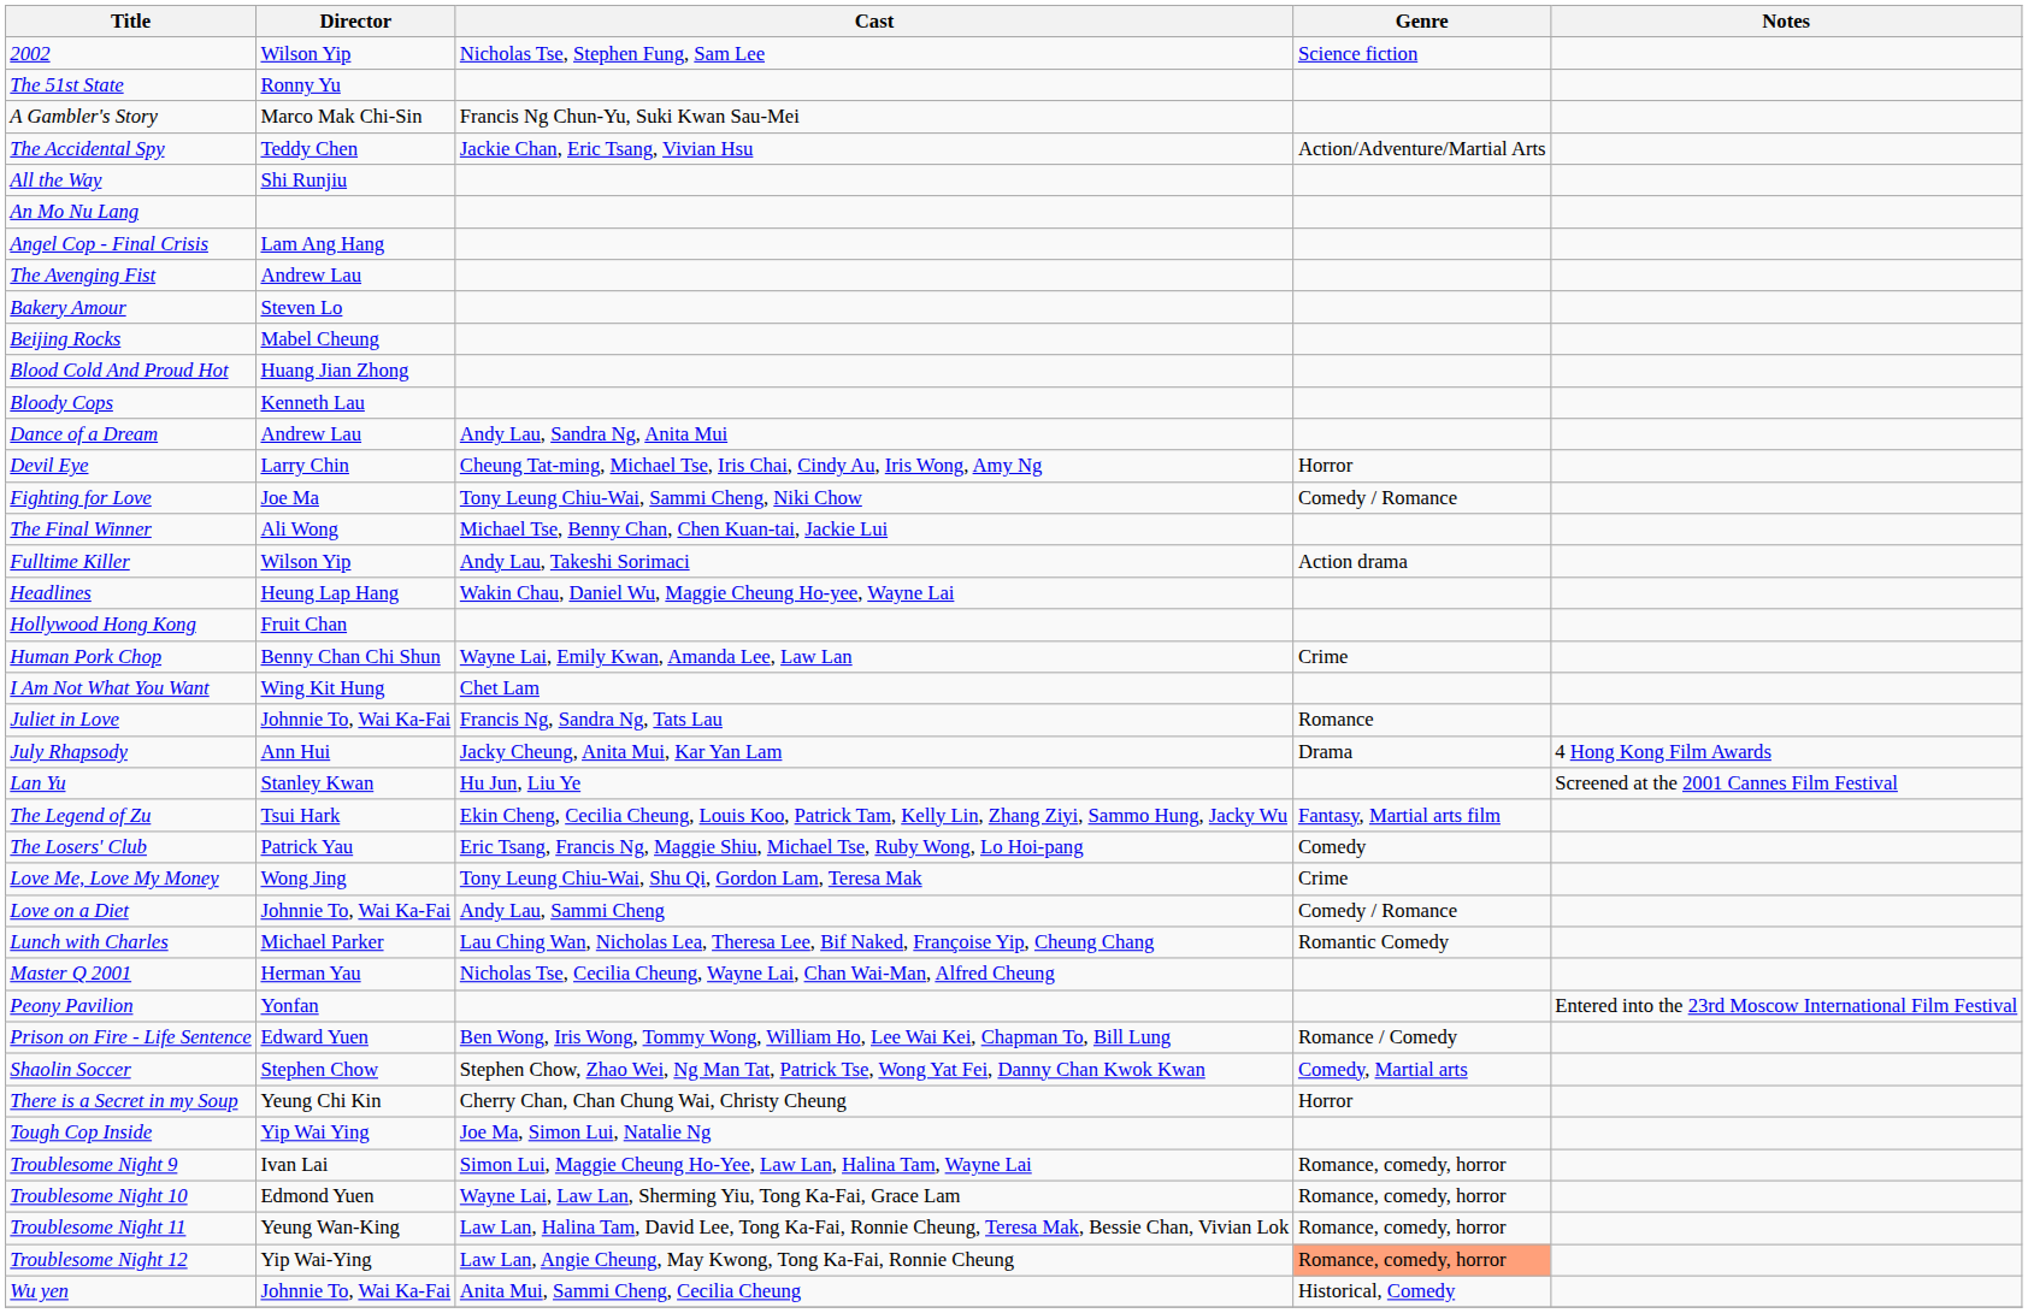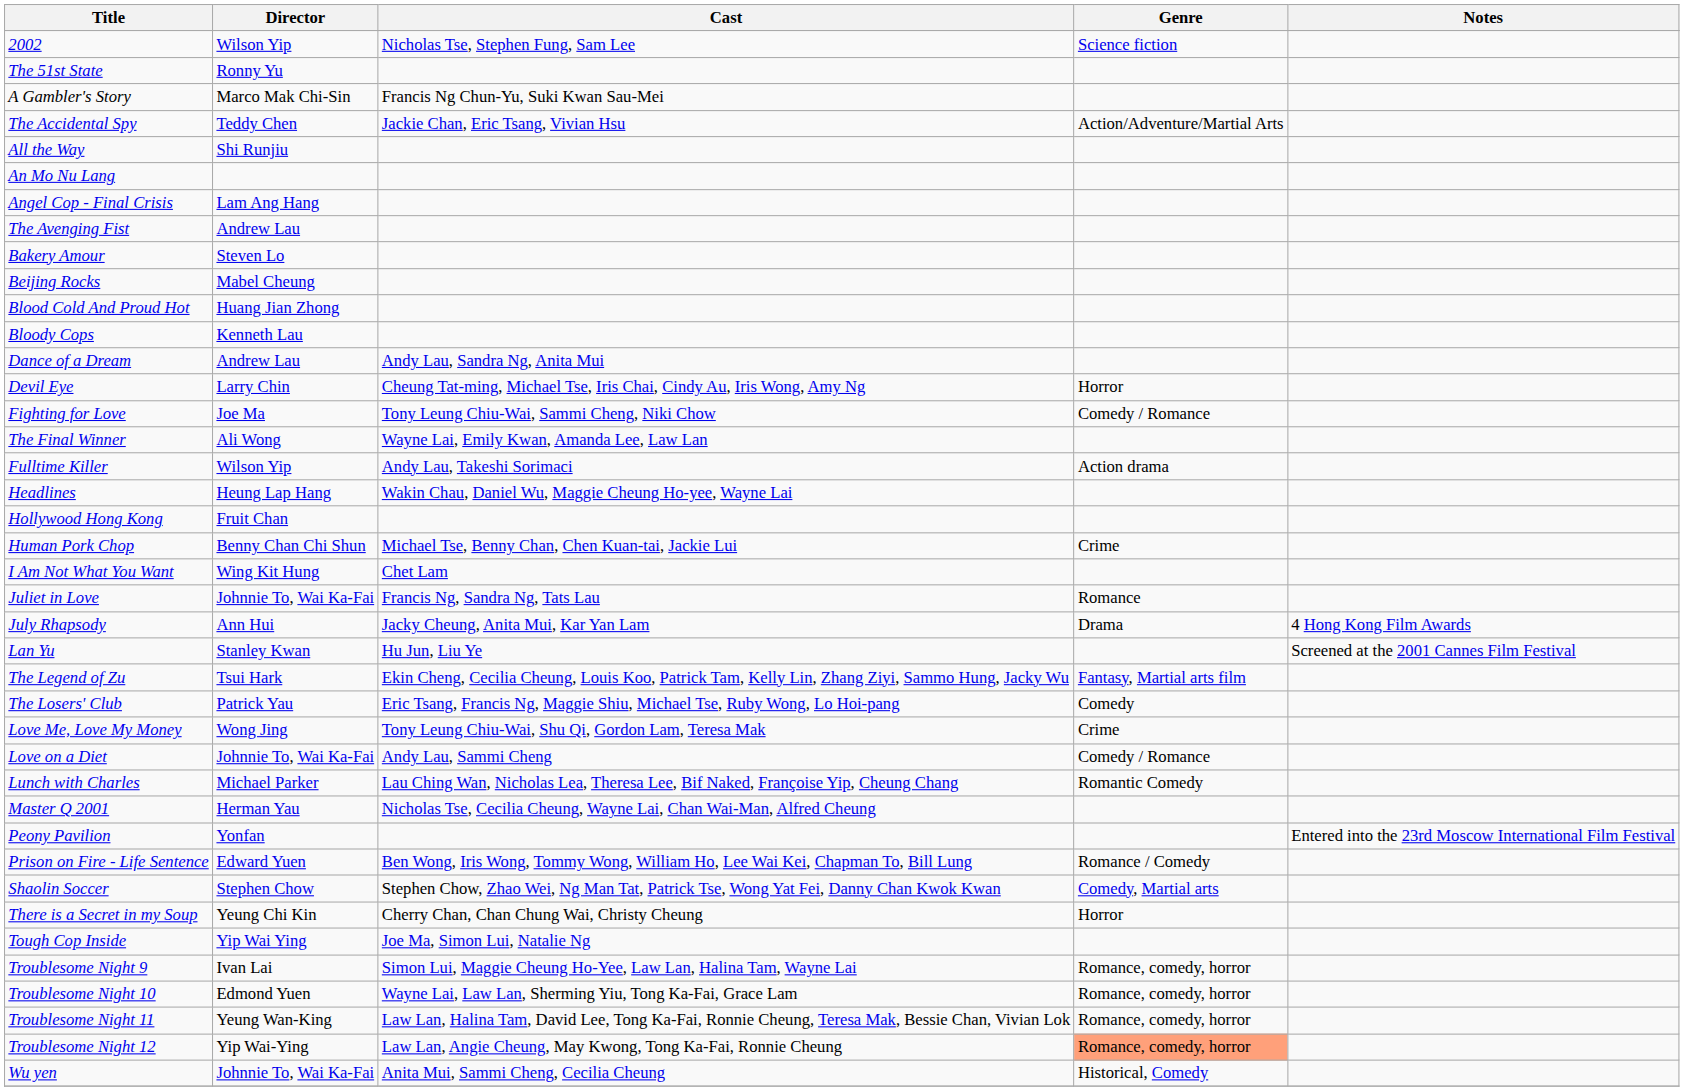 <table class="wikitable sortable">
 <tr>
 <th>Title</th>
 <th>Director</th>
 <th>Cast</th>
 <th>Genre</th>
 <th>Notes</th>
 </tr>
 <tr>
 </tr>
 <tr>
 <td><em><a href='#'>2002</a></em></td>
 <td><a href='#'>Wilson Yip</a></td>
 <td><a href='#'>Nicholas Tse</a>, <a href='#'>Stephen Fung</a>, <a href='#'>Sam Lee</a></td>
 <td><a href='#'>Science fiction</a></td>
 <td></td>
 </tr>
 <tr>
 <td><em><a href='#'>The 51st State</a></em></td>
 <td><a href='#'>Ronny Yu</a></td>
 <td></td>
 <td></td>
 <td></td>
 </tr>
 <tr>
 <td><em>A Gambler's Story</em></td>
 <td>Marco Mak Chi-Sin</td>
 <td>Francis Ng Chun-Yu, Suki Kwan Sau-Mei</td>
 <td></td>
 <td></td>
 </tr>
 <tr>
 <td><em><a href='#'>The Accidental Spy</a></em></td>
 <td><a href='#'>Teddy Chen</a></td>
 <td><a href='#'>Jackie Chan</a>, <a href='#'>Eric Tsang</a>, <a href='#'>Vivian Hsu</a></td>
 <td>Action/Adventure/Martial Arts</td>
 <td></td>
 </tr>
 <tr>
 <td><em><a href='#'>All the Way</a></em></td>
 <td><a href='#'>Shi Runjiu</a></td>
 <td></td>
 <td></td>
 <td></td>
 </tr>
 <tr>
 <td><em><a href='#'>An Mo Nu Lang</a></em></td>
 <td></td>
 <td></td>
 <td></td>
 <td></td>
 </tr>
 <tr>
 <td><em><a href='#'>Angel Cop - Final Crisis</a></em></td>
 <td><a href='#'>Lam Ang Hang</a></td>
 <td></td>
 <td></td>
 <td></td>
 </tr>
 <tr>
 <td><em><a href='#'>The Avenging Fist</a></em></td>
 <td><a href='#'>Andrew Lau</a></td>
 <td></td>
 <td></td>
 <td></td>
 </tr>
 <tr>
 <td><em><a href='#'>Bakery Amour</a></em></td>
 <td><a href='#'>Steven Lo</a></td>
 <td></td>
 <td></td>
 <td></td>
 </tr>
 <tr>
 <td><em><a href='#'>Beijing Rocks</a></em></td>
 <td><a href='#'>Mabel Cheung</a></td>
 <td></td>
 <td></td>
 <td></td>
 </tr>
 <tr>
 <td><em><a href='#'>Blood Cold And Proud Hot</a></em></td>
 <td><a href='#'>Huang Jian Zhong</a></td>
 <td></td>
 <td></td>
 <td></td>
 </tr>
 <tr>
 <td><em><a href='#'>Bloody Cops</a></em></td>
 <td><a href='#'>Kenneth Lau</a></td>
 <td></td>
 <td></td>
 <td></td>
 </tr>
 <tr>
 <td><em><a href='#'>Dance of a Dream</a></em></td>
 <td><a href='#'>Andrew Lau</a></td>
 <td><a href='#'>Andy Lau</a>, <a href='#'>Sandra Ng</a>, <a href='#'>Anita Mui</a></td>
 <td></td>
 <td></td>
 </tr>
 <tr>
 <td><em><a href='#'>Devil Eye</a></em></td>
 <td><a href='#'>Larry Chin</a></td>
 <td><a href='#'>Cheung Tat-ming</a>, <a href='#'>Michael Tse</a>, <a href='#'>Iris Chai</a>, <a href='#'>Cindy Au</a>, <a href='#'>Iris Wong</a>, <a href='#'>Amy Ng</a></td>
 <td>Horror</td>
 <td></td>
 </tr>
 <tr>
 <td><em><a href='#'>Fighting for Love</a></em></td>
 <td><a href='#'>Joe Ma</a></td>
 <td><a href='#'>Tony Leung Chiu-Wai</a>, <a href='#'>Sammi Cheng</a>, <a href='#'>Niki Chow</a></td>
 <td>Comedy / Romance</td>
 <td></td>
 </tr>
 <tr>
 <td><em><a href='#'>The Final Winner</a></em></td>
 <td><a href='#'>Ali Wong</a></td>
-<td><a href='#'>Michael Tse</a>, <a href='#'>Benny Chan</a>, <a href='#'>Chen Kuan-tai</a>, <a href='#'>Jackie Lui</a></td>
+<td><a href='#'>Wayne Lai</a>, <a href='#'>Emily Kwan</a>, <a href='#'>Amanda Lee</a>, <a href='#'>Law Lan</a></td>
 <td></td>
 <td></td>
 </tr>
 <tr>
 <td><em><a href='#'>Fulltime Killer</a></em></td>
 <td><a href='#'>Wilson Yip</a></td>
 <td><a href='#'>Andy Lau</a>, <a href='#'>Takeshi Sorimaci</a></td>
 <td>Action drama</td>
 <td></td>
 </tr>
 <tr>
 <td><em><a href='#'>Headlines</a></em></td>
 <td><a href='#'>Heung Lap Hang</a></td>
 <td><a href='#'>Wakin Chau</a>, <a href='#'>Daniel Wu</a>, <a href='#'>Maggie Cheung Ho-yee</a>, <a href='#'>Wayne Lai</a></td>
 <td></td>
 <td></td>
 </tr>
 <tr>
 <td><em><a href='#'>Hollywood Hong Kong</a></em></td>
 <td><a href='#'>Fruit Chan</a></td>
 <td></td>
 <td></td>
 <td></td>
 </tr>
 <tr>
 <td><em><a href='#'>Human Pork Chop</a></em></td>
 <td><a href='#'>Benny Chan Chi Shun</a></td>
-<td><a href='#'>Wayne Lai</a>, <a href='#'>Emily Kwan</a>, <a href='#'>Amanda Lee</a>, <a href='#'>Law Lan</a></td>
+<td><a href='#'>Michael Tse</a>, <a href='#'>Benny Chan</a>, <a href='#'>Chen Kuan-tai</a>, <a href='#'>Jackie Lui</a></td>
 <td>Crime</td>
 <td></td>
 </tr>
 <tr>
 <td><em><a href='#'>I Am Not What You Want</a></em></td>
 <td><a href='#'>Wing Kit Hung</a></td>
 <td><a href='#'>Chet Lam</a></td>
 <td></td>
 </tr>
 <tr>
 <td><em><a href='#'>Juliet in Love</a></em></td>
 <td><a href='#'>Johnnie To</a>, <a href='#'>Wai Ka-Fai</a></td>
 <td><a href='#'>Francis Ng</a>, <a href='#'>Sandra Ng</a>, <a href='#'>Tats Lau</a></td>
 <td>Romance</td>
 <td></td>
 </tr>
 <tr>
 <td><em><a href='#'>July Rhapsody</a></em></td>
 <td><a href='#'>Ann Hui</a></td>
 <td><a href='#'>Jacky Cheung</a>, <a href='#'>Anita Mui</a>, <a href='#'>Kar Yan Lam</a></td>
 <td>Drama</td>
 <td>4 <a href='#'>Hong Kong Film Awards</a></td>
 </tr>
 <tr>
 <td><em><a href='#'>Lan Yu</a></em></td>
 <td><a href='#'>Stanley Kwan</a></td>
 <td><a href='#'>Hu Jun</a>, <a href='#'>Liu Ye</a></td>
 <td></td>
 <td>Screened at the <a href='#'>2001 Cannes Film Festival</a></td>
 </tr>
 <tr>
 <td><em><a href='#'>The Legend of Zu</a></em></td>
 <td><a href='#'>Tsui Hark</a></td>
 <td><a href='#'>Ekin Cheng</a>, <a href='#'>Cecilia Cheung</a>, <a href='#'>Louis Koo</a>, <a href='#'>Patrick Tam</a>, <a href='#'>Kelly Lin</a>, <a href='#'>Zhang Ziyi</a>, <a href='#'>Sammo Hung</a>, <a href='#'>Jacky Wu</a></td>
 <td><a href='#'>Fantasy</a>, <a href='#'>Martial arts film</a></td>
 <td></td>
 </tr>
 <tr>
 <td><em><a href='#'>The Losers' Club</a></em></td>
 <td><a href='#'>Patrick Yau</a></td>
 <td><a href='#'>Eric Tsang</a>, <a href='#'>Francis Ng</a>, <a href='#'>Maggie Shiu</a>, <a href='#'>Michael Tse</a>, <a href='#'>Ruby Wong</a>, <a href='#'>Lo Hoi-pang</a></td>
 <td>Comedy</td>
 <td></td>
 </tr>
 <tr>
 <td><em><a href='#'>Love Me, Love My Money</a></em></td>
 <td><a href='#'>Wong Jing</a></td>
 <td><a href='#'>Tony Leung Chiu-Wai</a>, <a href='#'>Shu Qi</a>, <a href='#'>Gordon Lam</a>, <a href='#'>Teresa Mak</a></td>
 <td>Crime</td>
 <td></td>
 </tr>
 <tr>
 <td><em><a href='#'>Love on a Diet</a></em></td>
 <td><a href='#'>Johnnie To</a>, <a href='#'>Wai Ka-Fai</a></td>
 <td><a href='#'>Andy Lau</a>, <a href='#'>Sammi Cheng</a></td>
 <td>Comedy / Romance</td>
 <td></td>
 </tr>
 <tr>
 <td><em><a href='#'>Lunch with Charles</a></em></td>
 <td><a href='#'>Michael Parker</a></td>
 <td><a href='#'>Lau Ching Wan</a>, <a href='#'>Nicholas Lea</a>, <a href='#'>Theresa Lee</a>, <a href='#'>Bif Naked</a>, <a href='#'>Françoise Yip</a>, <a href='#'>Cheung Chang</a></td>
 <td>Romantic Comedy</td>
 <td></td>
 </tr>
 <tr>
 <td><em><a href='#'>Master Q 2001</a></em></td>
 <td><a href='#'>Herman Yau</a></td>
 <td><a href='#'>Nicholas Tse</a>, <a href='#'>Cecilia Cheung</a>, <a href='#'>Wayne Lai</a>, <a href='#'>Chan Wai-Man</a>, <a href='#'>Alfred Cheung</a></td>
 <td></td>
 <td></td>
 </tr>
 <tr>
 <td><em><a href='#'>Peony Pavilion</a></em></td>
 <td><a href='#'>Yonfan</a></td>
 <td></td>
 <td></td>
 <td>Entered into the <a href='#'>23rd Moscow International Film Festival</a></td>
 </tr>
 <tr>
 <td><em><a href='#'>Prison on Fire - Life Sentence</a></em></td>
 <td><a href='#'>Edward Yuen</a></td>
 <td><a href='#'>Ben Wong</a>, <a href='#'>Iris Wong</a>, <a href='#'>Tommy Wong</a>, <a href='#'>William Ho</a>, <a href='#'>Lee Wai Kei</a>, <a href='#'>Chapman To</a>, <a href='#'>Bill Lung</a></td>
 <td>Romance / Comedy</td>
 <td></td>
 </tr>
 <tr>
 <td><em><a href='#'>Shaolin Soccer</a></em></td>
 <td><a href='#'>Stephen Chow</a></td>
 <td>Stephen Chow, <a href='#'>Zhao Wei</a>, <a href='#'>Ng Man Tat</a>, <a href='#'>Patrick Tse</a>, <a href='#'>Wong Yat Fei</a>, <a href='#'>Danny Chan Kwok Kwan</a></td>
 <td><a href='#'>Comedy</a>, <a href='#'>Martial arts</a></td>
 <td></td>
 </tr>
 <tr>
 <td><em><a href='#'>There is a Secret in my Soup</a></em></td>
 <td>Yeung Chi Kin</td>
 <td>Cherry Chan, Chan Chung Wai, Christy Cheung</td>
 <td>Horror</td>
 <td></td>
 </tr>
 <tr>
 <td><em><a href='#'>Tough Cop Inside</a></em></td>
 <td><a href='#'>Yip Wai Ying</a></td>
 <td><a href='#'>Joe Ma</a>, <a href='#'>Simon Lui</a>, <a href='#'>Natalie Ng</a></td>
 <td></td>
 <td></td>
 </tr>
 <tr>
 <td><em><a href='#'>Troublesome Night 9</a></em></td>
 <td>Ivan Lai</td>
 <td><a href='#'>Simon Lui</a>, <a href='#'>Maggie Cheung Ho-Yee</a>, <a href='#'>Law Lan</a>, <a href='#'>Halina Tam</a>, <a href='#'>Wayne Lai</a></td>
 <td>Romance, comedy, horror</td>
 <td></td>
 </tr>
 <tr>
 <td><em><a href='#'>Troublesome Night 10</a></em></td>
 <td>Edmond Yuen</td>
 <td><a href='#'>Wayne Lai</a>, <a href='#'>Law Lan</a>, Sherming Yiu, Tong Ka-Fai, Grace Lam</td>
 <td>Romance, comedy, horror</td>
 <td></td>
 </tr>
 <tr>
 <td><em><a href='#'>Troublesome Night 11</a></em></td>
 <td>Yeung Wan-King</td>
 <td><a href='#'>Law Lan</a>, <a href='#'>Halina Tam</a>, David Lee, Tong Ka-Fai, Ronnie Cheung, <a href='#'>Teresa Mak</a>, Bessie Chan, Vivian Lok</td>
 <td>Romance, comedy, horror</td>
 <td></td>
 </tr>
 <tr>
 <td><em><a href='#'>Troublesome Night 12</a></em></td>
 <td>Yip Wai-Ying</td>
 <td><a href='#'>Law Lan</a>, <a href='#'>Angie Cheung</a>, May Kwong, Tong Ka-Fai, Ronnie Cheung</td>
 <td style="background: lightsalmon;">Romance, comedy, horror</td>
 <td></td>
 </tr>
 <tr>
 <td><em><a href='#'>Wu yen</a></em></td>
 <td><a href='#'>Johnnie To</a>, <a href='#'>Wai Ka-Fai</a></td>
 <td><a href='#'>Anita Mui</a>, <a href='#'>Sammi Cheng</a>, <a href='#'>Cecilia Cheung</a></td>
 <td>Historical, <a href='#'>Comedy</a></td>
 <td></td>
 </tr>
 <tr>
 </tr>
 </table>
